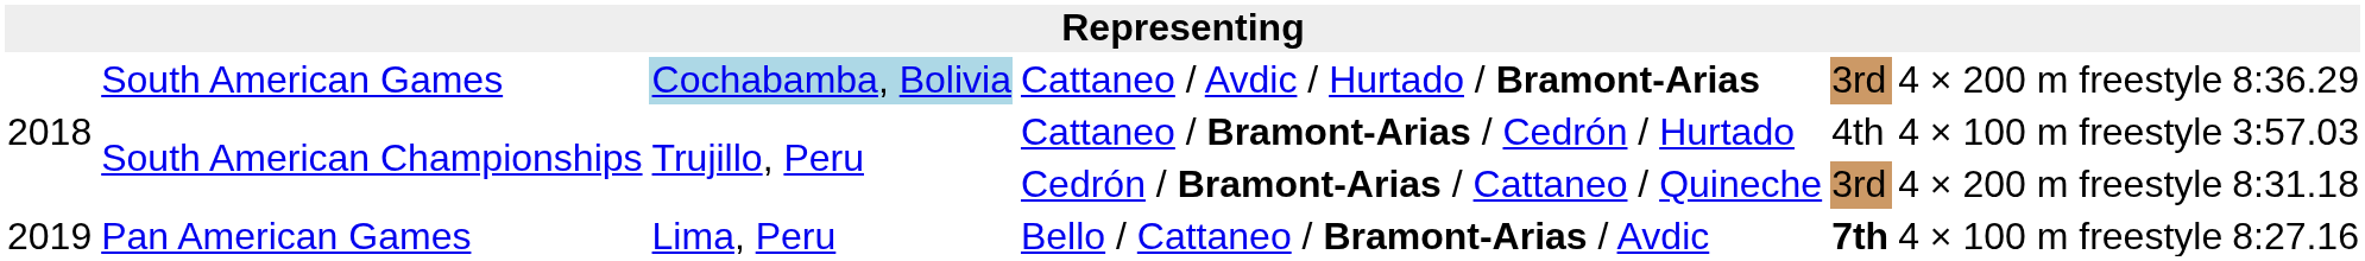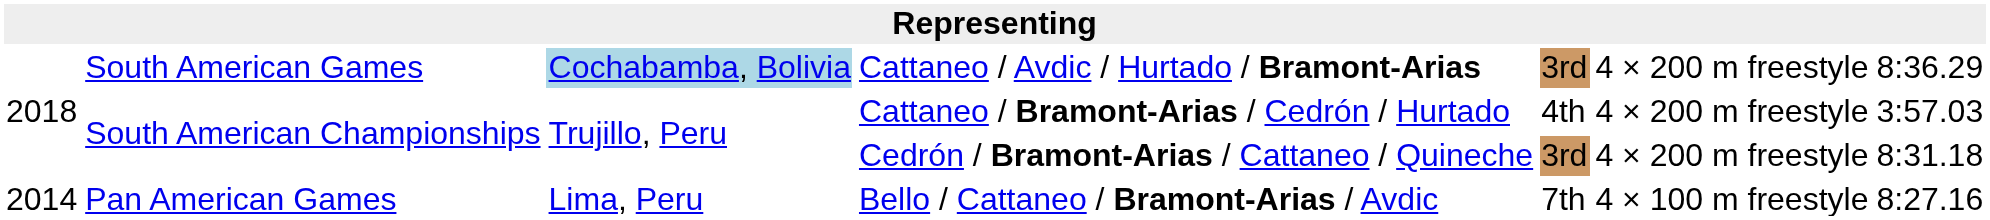 <table>
 <tr>
 <th bgcolor="#eeeeee" colspan="7">Representing </th>
 </tr>
 <tr>
 <td rowspan=3>2018</td>
 <td><a href='#'>South American Games</a></td>
 <td align=left style="background: lightblue;"> <a href='#'>Cochabamba</a>, <a href='#'>Bolivia</a></td>
 <td><a href='#'>Cattaneo</a> / <a href='#'>Avdic</a> / <a href='#'>Hurtado</a> / <strong>Bramont-Arias</strong></td>
 <td bgcolor="cc9966">3rd</td>
 <td>4 × 200 m freestyle</td>
 <td>8:36.29</td>
 </tr>
 <tr>
 <td rowspan=2><a href='#'>South American Championships</a></td>
 <td align=left rowspan=2> <a href='#'>Trujillo</a>, <a href='#'>Peru</a></td>
 <td><a href='#'>Cattaneo</a> / <strong>Bramont-Arias</strong> / <a href='#'>Cedrón</a> / <a href='#'>Hurtado</a></td>
 <td>4th</td>
-<td>4 × 100 m freestyle</td>
+<td>4 × 200 m freestyle</td>
 <td>3:57.03</td>
 </tr>
 <tr>
 <td><a href='#'>Cedrón</a> / <strong>Bramont-Arias</strong> / <a href='#'>Cattaneo</a> / <a href='#'>Quineche</a></td>
 <td bgcolor="cc9966">3rd</td>
 <td>4 × 200 m freestyle</td>
 <td>8:31.18</td>
 </tr>
 <tr>
-<td>2019</td>
+<td>2014</td>
 <td><a href='#'>Pan American Games</a></td>
 <td align=left> <a href='#'>Lima</a>, <a href='#'>Peru</a></td>
 <td><a href='#'>Bello</a> / <a href='#'>Cattaneo</a> / <strong>Bramont-Arias</strong> / <a href='#'>Avdic</a></td>
-<td><strong>7th</strong></td>
+<td>7th</td>
 <td>4 × 100 m freestyle</td>
 <td>8:27.16</td>
 </tr>
 </table>
